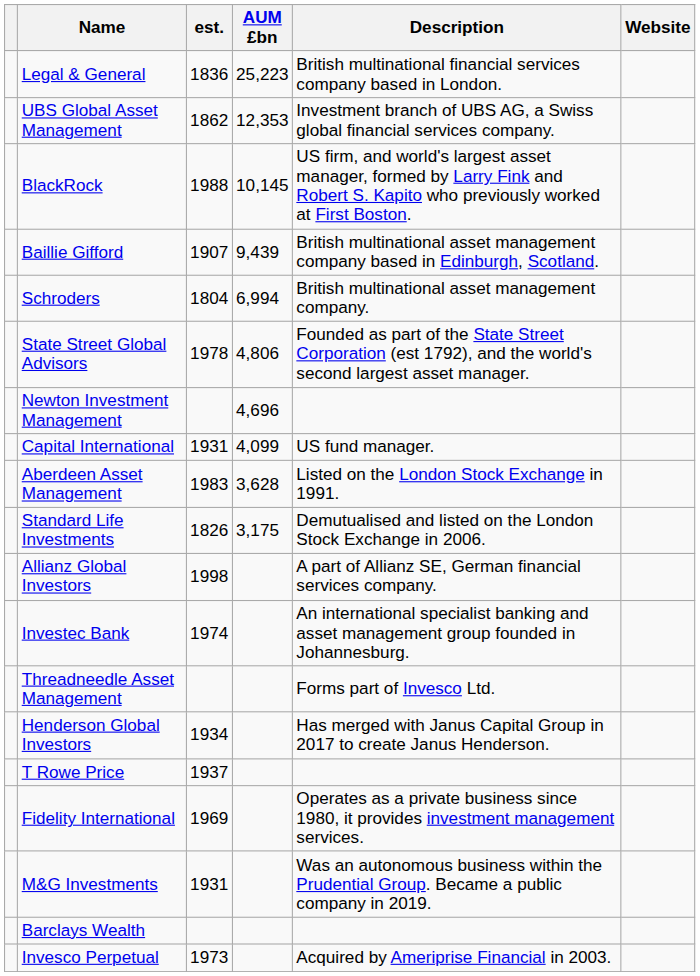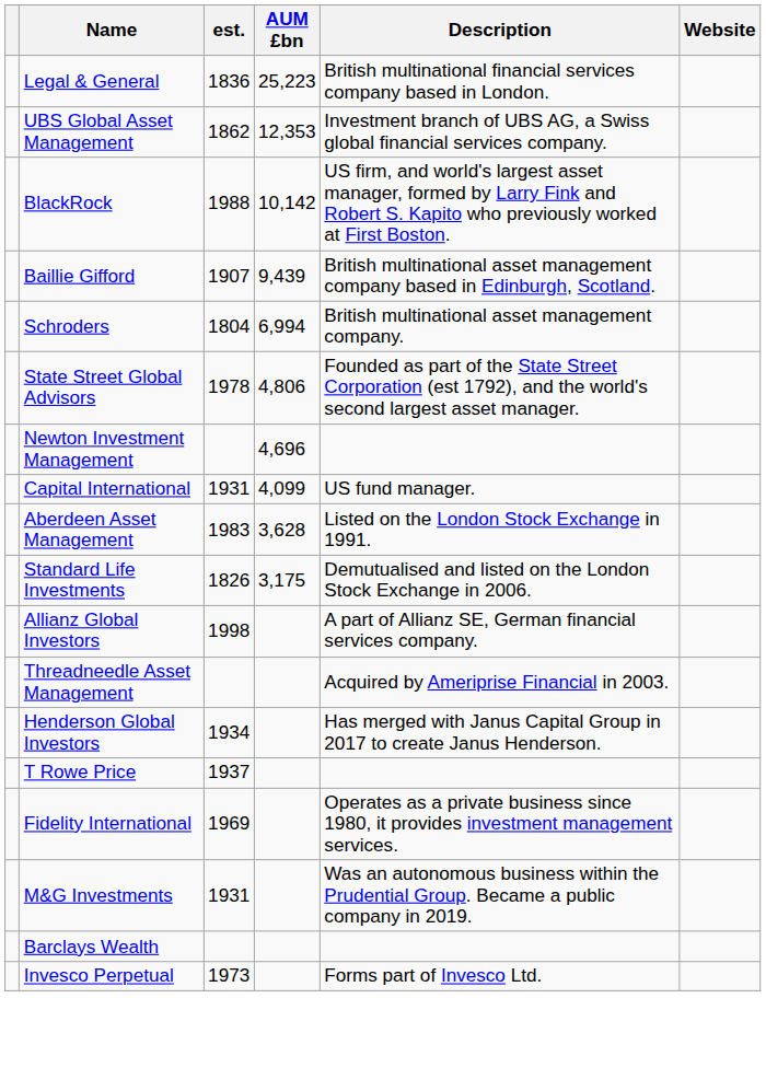 <table class="wikitable sortable" style=text-align: center">
 <tr>
 <th width="5pt"></th>
 <th width="150pt">Name</th>
 <th width="5pt">est.</th>
 <th width="5pt"><a href='#'>AUM</a> £bn</th>
 <th width="300pt">Description</th>
 <th width="30pt">Website</th>
 </tr>
 <tr>
 <td></td>
 <td><a href='#'>Legal & General</a></td>
 <td>1836</td>
 <td>25,223</td>
 <td>British multinational financial services company based in London.</td>
 <td></td>
 </tr>
 <tr>
 <td></td>
 <td><a href='#'>UBS Global Asset Management</a></td>
 <td>1862</td>
 <td>12,353</td>
 <td>Investment branch of UBS AG, a Swiss global financial services company.</td>
 <td></td>
 </tr>
 <tr>
 <td></td>
 <td><a href='#'>BlackRock</a></td>
 <td>1988</td>
-<td>10,145</td>
+<td>10,142</td>
 <td>US firm, and world's largest asset manager, formed by <a href='#'>Larry Fink</a> and <a href='#'>Robert S. Kapito</a> who previously worked at <a href='#'>First Boston</a>.</td>
 <td></td>
 </tr>
 <tr>
 <td></td>
 <td><a href='#'>Baillie Gifford</a></td>
 <td>1907</td>
 <td>9,439</td>
 <td>British multinational asset management company based in <a href='#'>Edinburgh</a>, <a href='#'>Scotland</a>.</td>
 <td></td>
 </tr>
 <tr>
 <td></td>
 <td><a href='#'>Schroders</a></td>
 <td>1804</td>
 <td>6,994</td>
 <td>British multinational asset management company.</td>
 <td></td>
 </tr>
 <tr>
 <td></td>
 <td><a href='#'>State Street Global Advisors</a></td>
 <td>1978</td>
 <td>4,806</td>
 <td>Founded as part of the <a href='#'>State Street Corporation</a> (est 1792), and the world's second largest asset manager.</td>
 <td></td>
 </tr>
 <tr>
 <td></td>
 <td><a href='#'>Newton Investment Management</a></td>
 <td></td>
 <td>4,696</td>
 <td></td>
 <td></td>
 </tr>
 <tr>
 <td></td>
 <td><a href='#'>Capital International</a></td>
 <td>1931</td>
 <td>4,099</td>
 <td>US fund manager.</td>
 <td></td>
 </tr>
 <tr>
 <td></td>
 <td><a href='#'>Aberdeen Asset Management</a></td>
 <td>1983</td>
 <td>3,628</td>
 <td>Listed on the <a href='#'>London Stock Exchange</a> in 1991.</td>
 <td></td>
 </tr>
 <tr>
 <td></td>
 <td><a href='#'>Standard Life Investments</a></td>
 <td>1826</td>
 <td>3,175</td>
 <td>Demutualised and listed on the London Stock Exchange in 2006.</td>
 <td></td>
 </tr>
 <tr>
 <td></td>
 <td><a href='#'>Allianz Global Investors</a></td>
 <td>1998</td>
 <td></td>
 <td>A part of Allianz SE, German financial services company.</td>
 <td></td>
 </tr>
 <tr>
 <td></td>
-<td><a href='#'>Investec Bank</a></td>
-<td>1974</td>
-<td></td>
-<td>An international specialist banking and asset management group founded in Johannesburg.</td>
-<td></td>
-</tr>
-<tr>
-<td></td>
 <td><a href='#'>Threadneedle Asset Management</a></td>
 <td></td>
 <td></td>
-<td>Forms part of <a href='#'>Invesco</a> Ltd.</td>
+<td>Acquired by <a href='#'>Ameriprise Financial</a> in 2003.</td>
 <td></td>
 </tr>
 <tr>
 <td></td>
 <td><a href='#'>Henderson Global Investors</a></td>
 <td>1934</td>
 <td></td>
 <td>Has merged with Janus Capital Group in 2017 to create Janus Henderson.</td>
 <td></td>
 </tr>
 <tr>
 <td></td>
 <td><a href='#'>T Rowe Price</a></td>
 <td>1937</td>
 <td></td>
 <td></td>
 <td></td>
 </tr>
 <tr>
 <td></td>
 <td><a href='#'>Fidelity International</a></td>
 <td>1969</td>
 <td></td>
 <td>Operates as a private business since 1980, it provides <a href='#'>investment management</a> services.</td>
 <td></td>
 </tr>
 <tr>
 <td></td>
 <td><a href='#'>M&G Investments</a></td>
 <td>1931</td>
 <td></td>
 <td>Was an autonomous business within the <a href='#'>Prudential Group</a>. Became a public company in 2019.</td>
 <td></td>
 </tr>
 <tr>
 <td></td>
 <td><a href='#'>Barclays Wealth</a></td>
 <td></td>
 <td></td>
 <td></td>
 <td></td>
 </tr>
 <tr>
 <td></td>
 <td><a href='#'>Invesco Perpetual</a></td>
 <td>1973</td>
 <td></td>
-<td>Acquired by <a href='#'>Ameriprise Financial</a> in 2003.</td>
+<td>Forms part of <a href='#'>Invesco</a> Ltd.</td>
 <td></td>
 </tr>
 <tr>
 </tr>
 </table>
